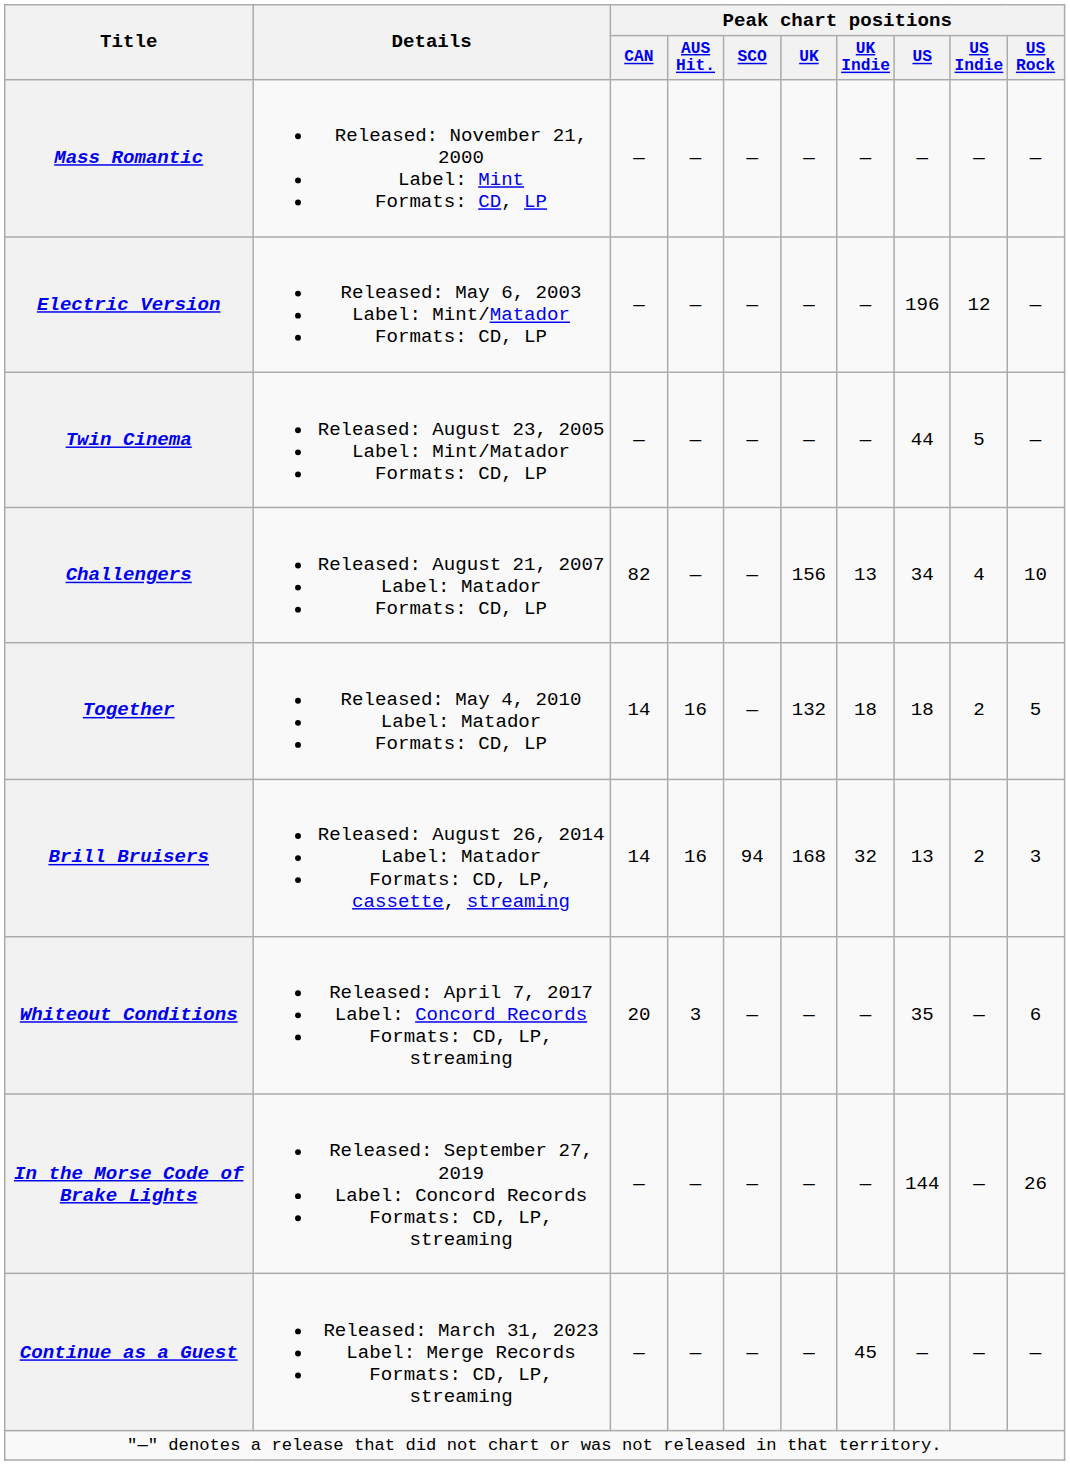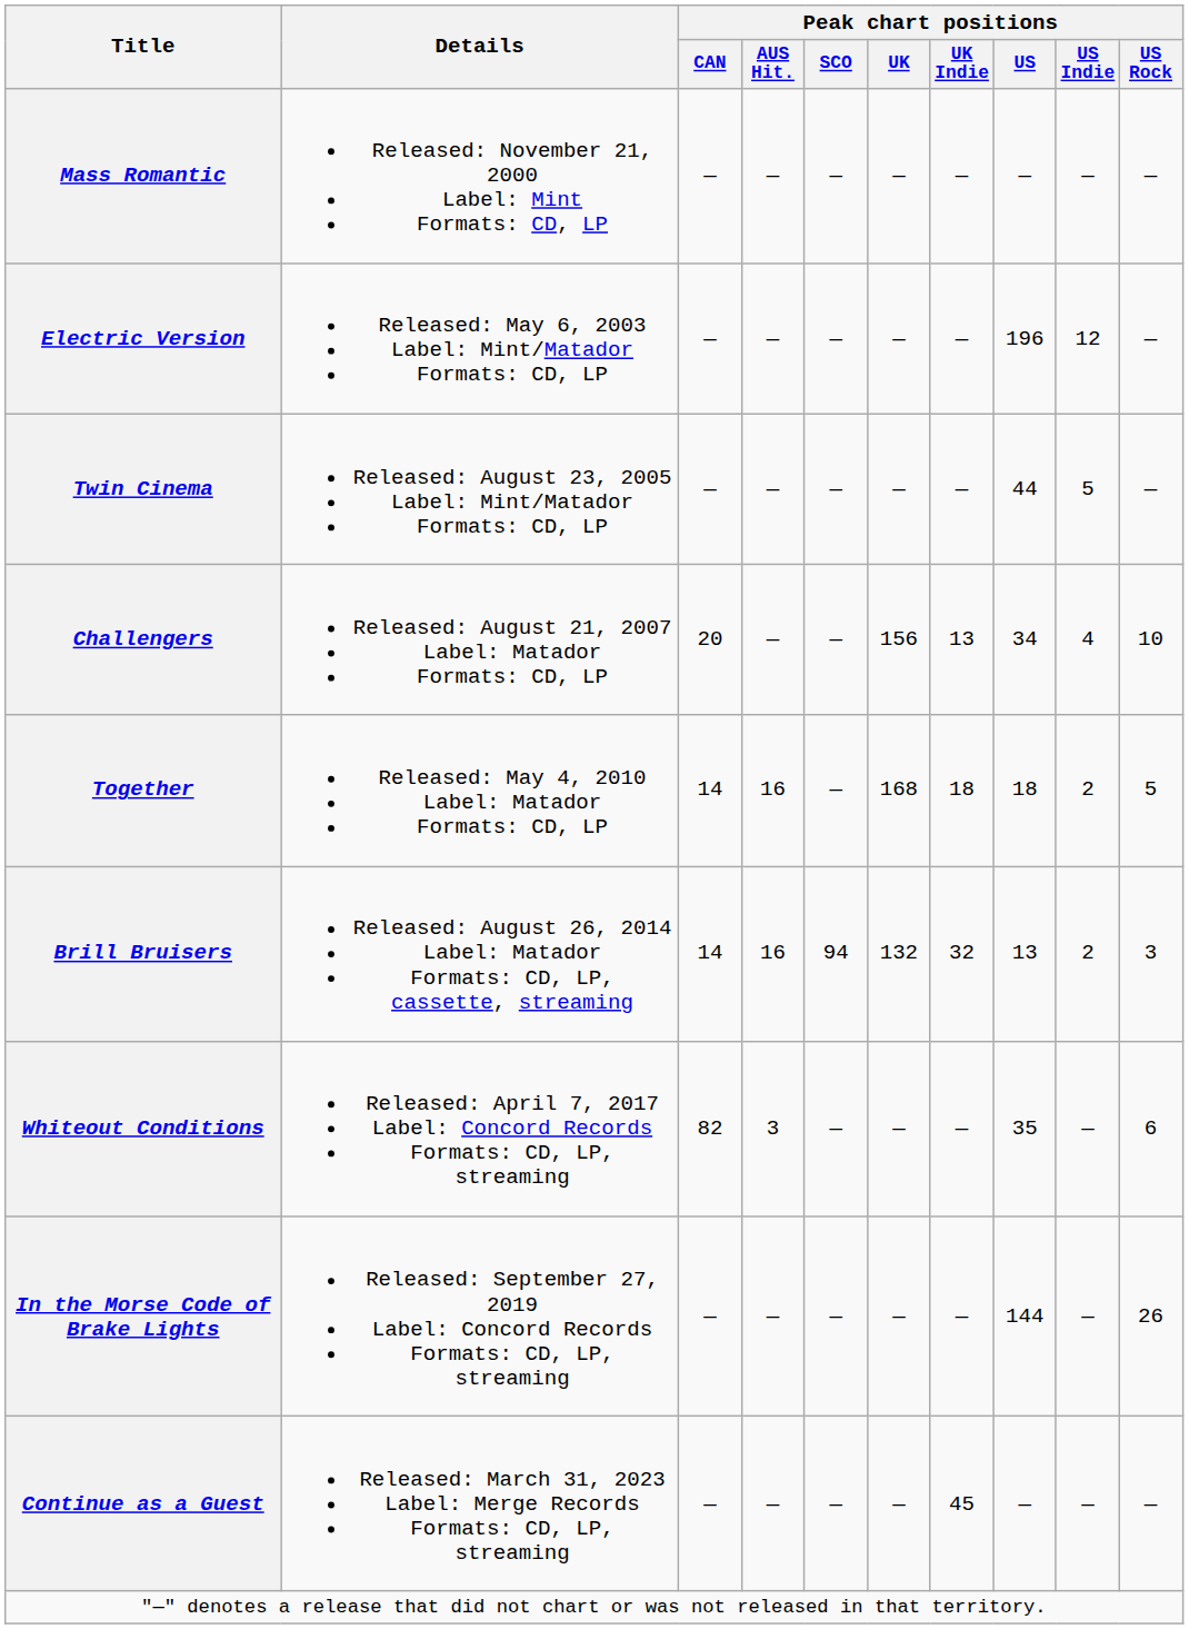 <table class="wikitable plainrowheaders" style="text-align:center;">
 <tr>
 <th scope="col" rowspan="2" style="width:12.5em;">Title</th>
 <th scope="col" rowspan="2" style="width:18.25em;">Details</th>
 <th scope="col" colspan="8">Peak chart positions</th>
 </tr>
 <tr>
 <th scope="col" style="width:3em;font-size:85%;"><a href='#'>CAN</a><br></th>
 <th scope="col" style="width:3em;font-size:85%;"><a href='#'>AUS<br>Hit.</a><br></th>
 <th scope="col" style="width:3em;font-size:85%;"><a href='#'>SCO</a><br></th>
 <th scope="col" style="width:3em;font-size:85%;"><a href='#'>UK</a><br></th>
 <th scope="col" style="width:3em;font-size:85%;"><a href='#'>UK<br>Indie</a><br></th>
 <th scope="col" style="width:3em;font-size:85%;"><a href='#'>US</a><br></th>
 <th scope="col" style="width:3em;font-size:85%;"><a href='#'>US<br>Indie</a><br></th>
 <th scope="col" style="width:3em;font-size:85%;"><a href='#'>US<br>Rock</a><br></th>
 </tr>
 <tr>
 <th scope="row"><em><a href='#'>Mass Romantic</a></em></th>
 <td><br><ul><li>Released: November 21, 2000</li><li>Label: <a href='#'>Mint</a></li><li>Formats: <a href='#'>CD</a>, <a href='#'>LP</a></li></ul></td>
 <td>—</td>
 <td>—</td>
 <td>—</td>
 <td>—</td>
 <td>—</td>
 <td>—</td>
 <td>—</td>
 <td>—</td>
 </tr>
 <tr>
 <th scope="row"><em><a href='#'>Electric Version</a></em></th>
 <td><br><ul><li>Released: May 6, 2003</li><li>Label: Mint/<a href='#'>Matador</a></li><li>Formats: CD, LP</li></ul></td>
 <td>—</td>
 <td>—</td>
 <td>—</td>
 <td>—</td>
 <td>—</td>
 <td>196</td>
 <td>12</td>
 <td>—</td>
 </tr>
 <tr>
 <th scope="row"><em><a href='#'>Twin Cinema</a></em></th>
 <td><br><ul><li>Released: August 23, 2005</li><li>Label: Mint/Matador</li><li>Formats: CD, LP</li></ul></td>
 <td>—</td>
 <td>—</td>
 <td>—</td>
 <td>—</td>
 <td>—</td>
 <td>44</td>
 <td>5</td>
 <td>—</td>
 </tr>
 <tr>
 <th scope="row"><em><a href='#'>Challengers</a></em></th>
 <td><br><ul><li>Released: August 21, 2007</li><li>Label: Matador</li><li>Formats: CD, LP</li></ul></td>
-<td>82</td>
+<td>20</td>
 <td>—</td>
 <td>—</td>
 <td>156</td>
 <td>13</td>
 <td>34</td>
 <td>4</td>
 <td>10</td>
 </tr>
 <tr>
 <th scope="row"><em><a href='#'>Together</a></em></th>
 <td><br><ul><li>Released: May 4, 2010</li><li>Label: Matador</li><li>Formats: CD, LP</li></ul></td>
 <td>14</td>
 <td>16</td>
 <td>—</td>
-<td>132</td>
+<td>168</td>
 <td>18</td>
 <td>18</td>
 <td>2</td>
 <td>5</td>
 </tr>
 <tr>
 <th scope="row"><em><a href='#'>Brill Bruisers</a></em></th>
 <td><br><ul><li>Released: August 26, 2014</li><li>Label: Matador</li><li>Formats: CD, LP, <a href='#'>cassette</a>, <a href='#'>streaming</a></li></ul></td>
 <td>14</td>
 <td>16</td>
 <td>94</td>
-<td>168</td>
+<td>132</td>
 <td>32</td>
 <td>13</td>
 <td>2</td>
 <td>3</td>
 </tr>
 <tr>
 <th scope="row"><em><a href='#'>Whiteout Conditions</a></em></th>
 <td><br><ul><li>Released: April 7, 2017</li><li>Label: <a href='#'>Concord Records</a></li><li>Formats: CD, LP, streaming</li></ul></td>
-<td>20</td>
+<td>82</td>
 <td>3</td>
 <td>—</td>
 <td>—</td>
 <td>—</td>
 <td>35</td>
 <td>—</td>
 <td>6</td>
 </tr>
 <tr>
 <th scope="row"><em><a href='#'>In the Morse Code of Brake Lights</a></em></th>
 <td><br><ul><li>Released: September 27, 2019</li><li>Label: Concord Records</li><li>Formats: CD, LP, streaming</li></ul></td>
 <td>—</td>
 <td>—</td>
 <td>—</td>
 <td>—</td>
 <td>—</td>
 <td>144</td>
 <td>—</td>
 <td>26</td>
 </tr>
 <tr>
 <th scope="row"><em><a href='#'>Continue as a Guest</a></em></th>
 <td><br><ul><li>Released: March 31, 2023</li><li>Label: Merge Records</li><li>Formats: CD, LP, streaming</li></ul></td>
 <td>—</td>
 <td>—</td>
 <td>—</td>
 <td>—</td>
 <td>45</td>
 <td>—</td>
 <td>—</td>
 <td>—</td>
 </tr>
 <tr>
 <td colspan="15" style="font-size:90%">"—" denotes a release that did not chart or was not released in that territory.</td>
 </tr>
 </table>
